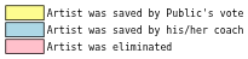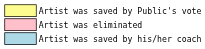 <table class="toccolours"style="font-size: 90%; white-space: nowrap;">
 <tr>
 <td style="background:#fdfc8f; border:1px solid black;">      </td>
 <td>Artist was saved by Public's vote</td>
 </tr>
 <tr>
+<td style="background:pink; border:1px solid black;">      </td>
+<td>Artist was eliminated</td>
+</tr>
+<tr>
 <td style="background:lightblue; border: 1px solid black">      </td>
 <td>Artist was saved by his/her coach</td>
 </tr>
-<tr>
-<td style="background:pink; border:1px solid black;">      </td>
-<td>Artist was eliminated</td>
-</tr>
 </table>
